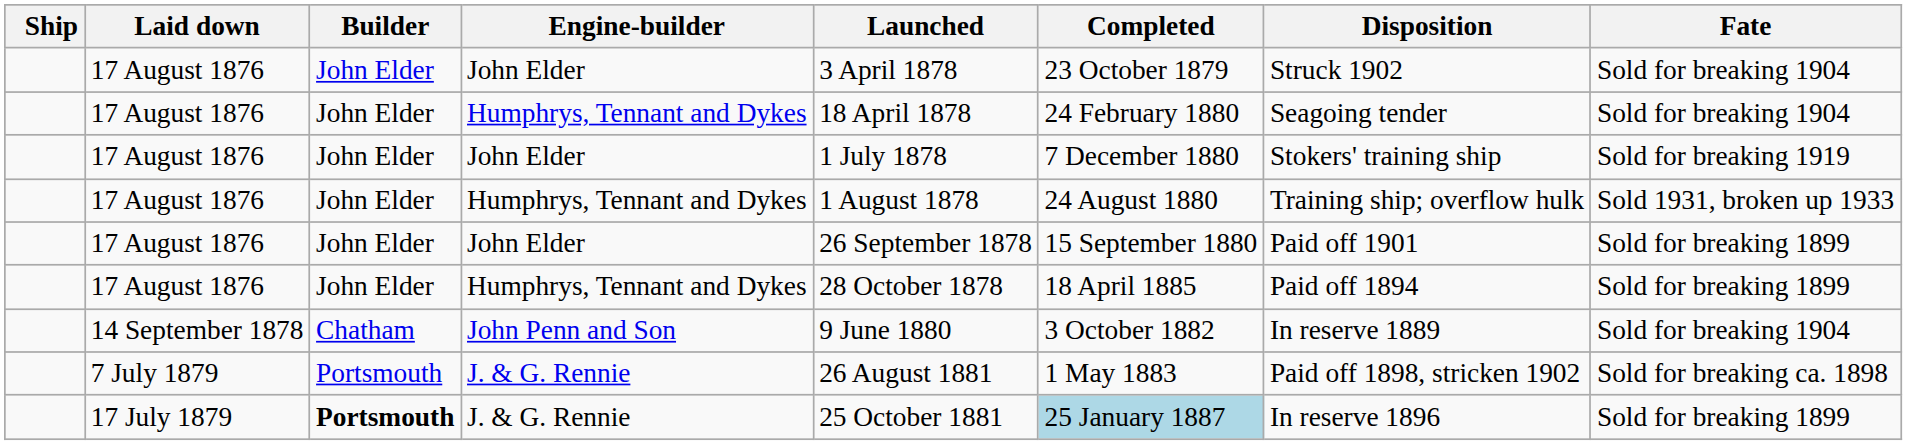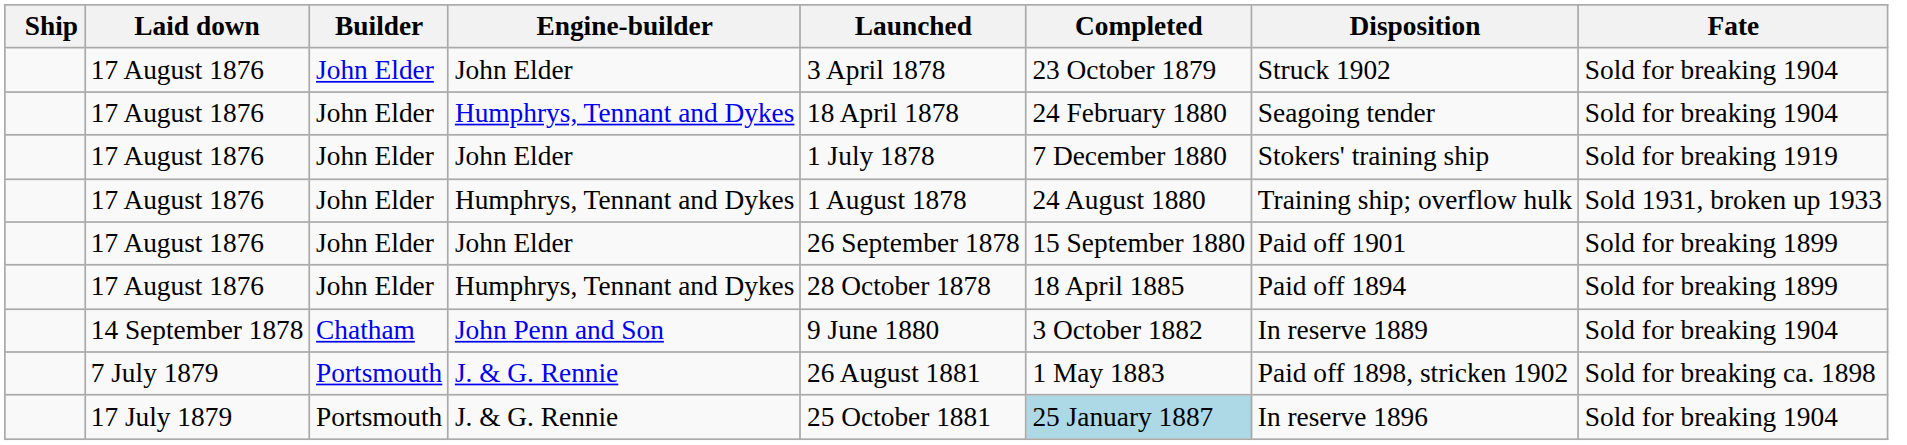 <table class="wikitable">
 <tr>
 <th>  Ship</th>
 <th><strong>Laid down</strong></th>
 <th><strong>Builder</strong></th>
 <th><strong>Engine-builder</strong></th>
 <th><strong>Launched</strong></th>
 <th><strong>Completed</strong></th>
 <th><strong>Disposition</strong></th>
 <th><strong>Fate</strong></th>
 </tr>
 <tr>
 <td></td>
 <td>17 August 1876</td>
 <td><a href='#'>John Elder</a></td>
 <td>John Elder</td>
 <td>3 April 1878</td>
 <td>23 October 1879</td>
 <td>Struck 1902</td>
 <td>Sold for breaking 1904</td>
 </tr>
 <tr>
 <td></td>
 <td>17 August 1876</td>
 <td>John Elder</td>
 <td><a href='#'>Humphrys, Tennant and Dykes</a></td>
 <td>18 April 1878</td>
 <td>24 February 1880</td>
 <td>Seagoing tender</td>
 <td>Sold for breaking 1904</td>
 </tr>
 <tr>
 <td></td>
 <td>17 August 1876</td>
 <td>John Elder</td>
 <td>John Elder</td>
 <td>1 July 1878</td>
 <td>7 December 1880</td>
 <td>Stokers' training ship</td>
 <td>Sold for breaking 1919</td>
 </tr>
 <tr>
 <td></td>
 <td>17 August 1876</td>
 <td>John Elder</td>
 <td>Humphrys, Tennant and Dykes</td>
 <td>1 August 1878</td>
 <td>24 August 1880</td>
 <td>Training ship; overflow hulk</td>
 <td>Sold 1931, broken up 1933</td>
 </tr>
 <tr>
 <td></td>
 <td>17 August 1876</td>
 <td>John Elder</td>
 <td>John Elder</td>
 <td>26 September 1878</td>
 <td>15 September 1880</td>
 <td>Paid off 1901</td>
 <td>Sold for breaking 1899</td>
 </tr>
 <tr>
 <td></td>
 <td>17 August 1876</td>
 <td>John Elder</td>
 <td>Humphrys, Tennant and Dykes</td>
 <td>28 October 1878</td>
 <td>18 April 1885</td>
 <td>Paid off 1894</td>
 <td>Sold for breaking 1899</td>
 </tr>
 <tr>
 <td></td>
 <td>14 September 1878</td>
 <td><a href='#'>Chatham</a></td>
 <td><a href='#'>John Penn and Son</a></td>
 <td>9 June 1880</td>
 <td>3 October 1882</td>
 <td>In reserve 1889</td>
 <td>Sold for breaking 1904</td>
 </tr>
 <tr>
 <td></td>
 <td>7 July 1879</td>
 <td><a href='#'>Portsmouth</a></td>
 <td><a href='#'>J. & G. Rennie</a></td>
 <td>26 August 1881</td>
 <td>1 May 1883</td>
 <td>Paid off 1898, stricken 1902</td>
 <td>Sold for breaking ca. 1898</td>
 </tr>
 <tr>
 <td></td>
 <td>17 July 1879</td>
-<td><strong>Portsmouth</strong></td>
+<td>Portsmouth</td>
 <td>J. & G. Rennie</td>
 <td>25 October 1881</td>
 <td style="background: lightblue;">25 January 1887</td>
 <td>In reserve 1896</td>
-<td>Sold for breaking 1899</td>
+<td>Sold for breaking 1904</td>
 </tr>
 </table>
